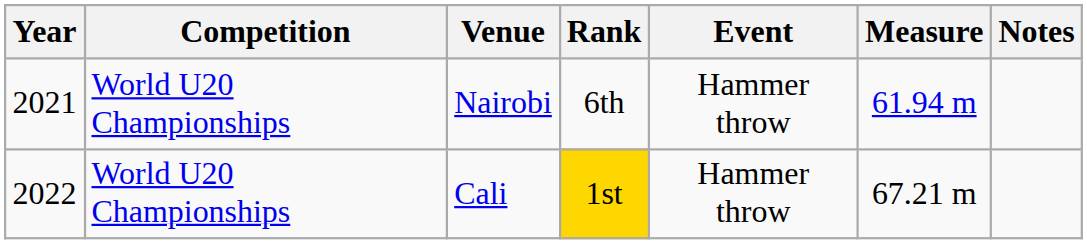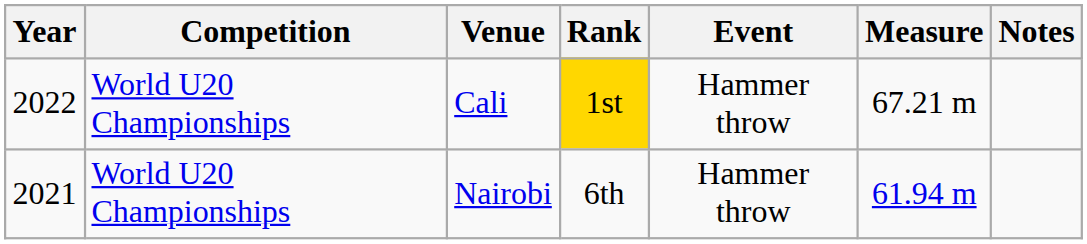 <table class="wikitable sortable" width=55% style="font-size:90%; text-align:center;">
 <tr>
 <th>Year</th>
 <th>Competition</th>
 <th>Venue</th>
 <th>Rank</th>
 <th>Event</th>
 <th>Measure</th>
 <th>Notes</th>
 </tr>
 <tr>
+<td rowspan=1>2022</td>
+<td rowspan=1 align=left><a href='#'>World U20 Championships</a></td>
+<td rowspan=1 align=left> <a href='#'>Cali</a></td>
+<td bgcolor=gold>1st</td>
+<td>Hammer throw</td>
+<td>67.21 m</td>
+<td></td>
+</tr>
+<tr>
 <td rowspan=1>2021</td>
 <td rowspan=1 align=left><a href='#'>World U20 Championships</a></td>
 <td rowspan=1 align=left> <a href='#'>Nairobi</a></td>
 <td>6th</td>
 <td>Hammer throw</td>
 <td><a href='#'>61.94 m</a></td>
 <td></td>
 </tr>
-<tr>
-<td rowspan=1>2022</td>
-<td rowspan=1 align=left><a href='#'>World U20 Championships</a></td>
-<td rowspan=1 align=left> <a href='#'>Cali</a></td>
-<td bgcolor=gold>1st</td>
-<td>Hammer throw</td>
-<td>67.21 m</td>
-<td></td>
-</tr>
 </table>
